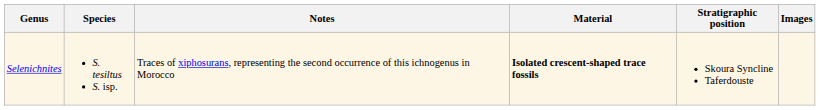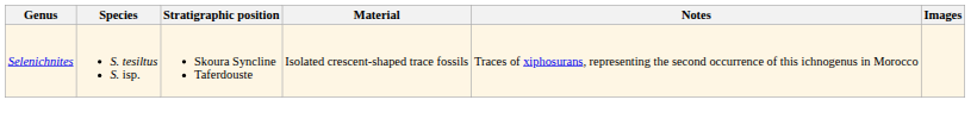 <table class="wikitable">
 <tr>
 <th>Genus</th>
 <th>Species</th>
+<th>Stratigraphic position</th>
+<th>Material</th>
 <th>Notes</th>
-<th>Material</th>
-<th>Stratigraphic position</th>
 <th>Images</th>
 </tr>
 <tr>
 <td style="background:#FEF6E4;"><em><a href='#'>Selenichnites</a></em></td>
 <td style="background:#FEF6E4;"><br><ul><li><em>S. tesiltus</em></li><li><em>S.</em> isp.</li></ul></td>
+<td style="background:#FEF6E4;"><br><ul><li>Skoura Syncline</li><li>Taferdouste</li></ul></td>
+<td style="background:#FEF6E4;">Isolated crescent-shaped trace fossils</td>
 <td style="background:#FEF6E4;">Traces of <a href='#'>xiphosurans</a>, representing the second occurrence of this ichnogenus in Morocco</td>
-<td style="background:#FEF6E4;"><strong>Isolated crescent-shaped trace fossils</strong></td>
-<td style="background:#FEF6E4;"><br><ul><li>Skoura Syncline</li><li>Taferdouste</li></ul></td>
 <td style="background:#FEF6E4;"></td>
 </tr>
 </table>
